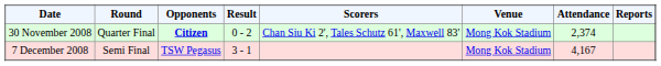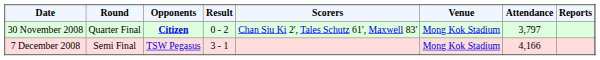 <table border="2" cellpadding="4" style="border-collapse:collapse; text-align:center;">
 <tr style="background:#f0f6ff;">
 <th><strong>Date</strong></th>
 <td><strong>Round</strong></td>
 <th><strong>Opponents</strong></th>
 <th><strong>Result</strong></th>
 <th><strong>Scorers</strong></th>
 <th><strong>Venue</strong></th>
 <th><strong>Attendance</strong></th>
 <th><strong>Reports</strong></th>
 </tr>
 <tr bgcolor="#ddffdd">
 <td>30 November 2008</td>
 <td>Quarter Final</td>
 <td><strong><a href='#'>Citizen</a></strong></td>
 <td>0 - 2</td>
 <td><a href='#'>Chan Siu Ki</a> 2', <a href='#'>Tales Schutz</a> 61', <a href='#'>Maxwell</a> 83'</td>
 <td><a href='#'>Mong Kok Stadium</a></td>
-<td>2,374</td>
+<td>3,797</td>
 <td></td>
 </tr>
 <tr bgcolor="#ffdddd">
 <td>7 December 2008</td>
 <td>Semi Final</td>
 <td><a href='#'>TSW Pegasus</a></td>
 <td>3 - 1</td>
 <td></td>
 <td><a href='#'>Mong Kok Stadium</a></td>
-<td>4,167</td>
+<td>4,166</td>
 <td></td>
 </tr>
 </table>
